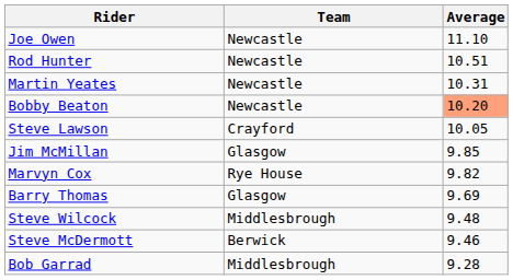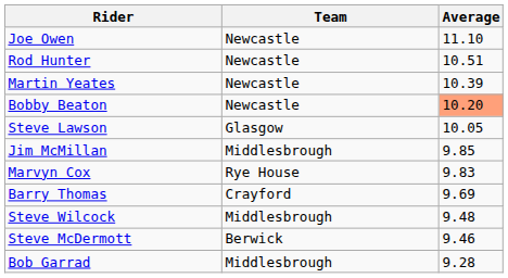 <table class="wikitable" style="font-size: 100%">
 <tr>
 <th width=200>Rider</th>
 <th width=200>Team</th>
 <th width=40>Average</th>
 </tr>
 <tr>
 <td align="left"><a href='#'>Joe Owen</a></td>
 <td>Newcastle</td>
 <td>11.10</td>
 </tr>
 <tr>
 <td align="left"><a href='#'>Rod Hunter</a></td>
 <td>Newcastle</td>
 <td>10.51</td>
 </tr>
 <tr>
 <td align="left"><a href='#'>Martin Yeates</a></td>
 <td>Newcastle</td>
-<td>10.31</td>
+<td>10.39</td>
 </tr>
 <tr>
 <td align="left"><a href='#'>Bobby Beaton</a></td>
 <td>Newcastle</td>
 <td style="background: lightsalmon;">10.20</td>
 </tr>
 <tr>
 <td align="left"><a href='#'>Steve Lawson</a></td>
-<td>Crayford</td>
+<td>Glasgow</td>
 <td>10.05</td>
 </tr>
 <tr>
 <td align="left"><a href='#'>Jim McMillan</a></td>
-<td>Glasgow</td>
+<td>Middlesbrough</td>
 <td>9.85</td>
 </tr>
 <tr>
 <td align="left"><a href='#'>Marvyn Cox</a></td>
 <td>Rye House</td>
-<td>9.82</td>
+<td>9.83</td>
 </tr>
 <tr>
 <td align="left"><a href='#'>Barry Thomas</a></td>
-<td>Glasgow</td>
+<td>Crayford</td>
 <td>9.69</td>
 </tr>
 <tr>
 <td align="left"><a href='#'>Steve Wilcock</a></td>
 <td>Middlesbrough</td>
 <td>9.48</td>
 </tr>
 <tr>
 <td align="left"><a href='#'>Steve McDermott</a></td>
 <td>Berwick</td>
 <td>9.46</td>
 </tr>
 <tr>
 <td align="left"><a href='#'>Bob Garrad</a></td>
 <td>Middlesbrough</td>
 <td>9.28</td>
 </tr>
 </table>
